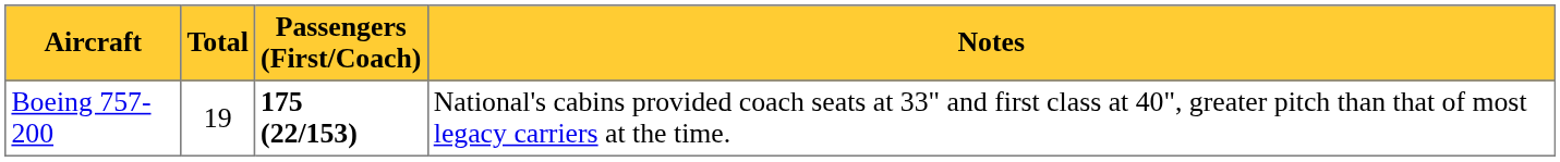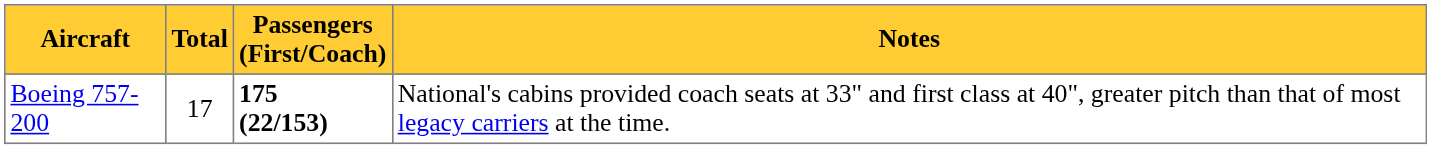 <table class="toccolours" border="1" cellpadding="3" style="margin:1em auto; border-collapse:collapse">
 <tr bgcolor=#FFCC33>
 <th>Aircraft</th>
 <th>Total</th>
 <th>Passengers<br>(First/Coach)</th>
 <th>Notes</th>
 </tr>
 <tr>
 <td><a href='#'>Boeing 757-200</a></td>
-<td align=center>19</td>
+<td align=center>17</td>
 <td><strong>175<br>(22/153)</strong></td>
 <td>National's cabins provided coach seats at 33" and first class at 40", greater pitch than that of most <a href='#'>legacy carriers</a> at the time.</td>
 </tr>
 </table>
